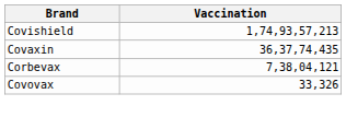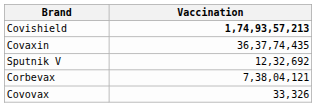 <table class="wikitable plainrowheaders" style="background-color: #fdfdfd; border:1px solid #c0c0c0; width:400px">
 <tr>
 <th scope=col style="width:10em;">Brand</th>
 <th scope=col>Vaccination</th>
 </tr>
 <tr>
 <td scope=row>Covishield</td>
-<td style="text-align:right">1,74,93,57,213</td>
+<td style="text-align:right"><strong>1,74,93,57,213</strong></td>
 </tr>
 <tr>
 <td scope=row>Covaxin</td>
 <td style="text-align:right">36,37,74,435</td>
+</tr>
+<tr>
+<td scope=row>Sputnik V</td>
+<td style="text-align:right">12,32,692</td>
 </tr>
 <tr>
 <td scope=row>Corbevax</td>
 <td style="text-align:right">7,38,04,121</td>
 </tr>
 <tr>
 <td scope=row>Covovax</td>
 <td style="text-align:right">33,326</td>
 </tr>
 </table>
